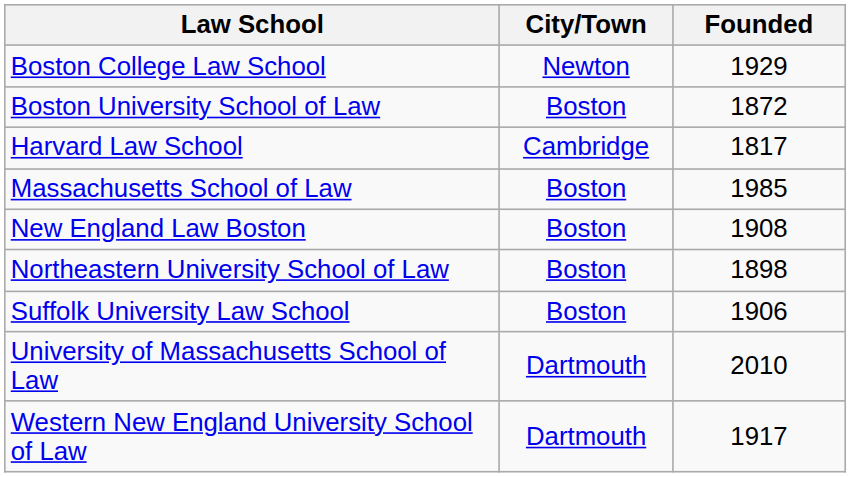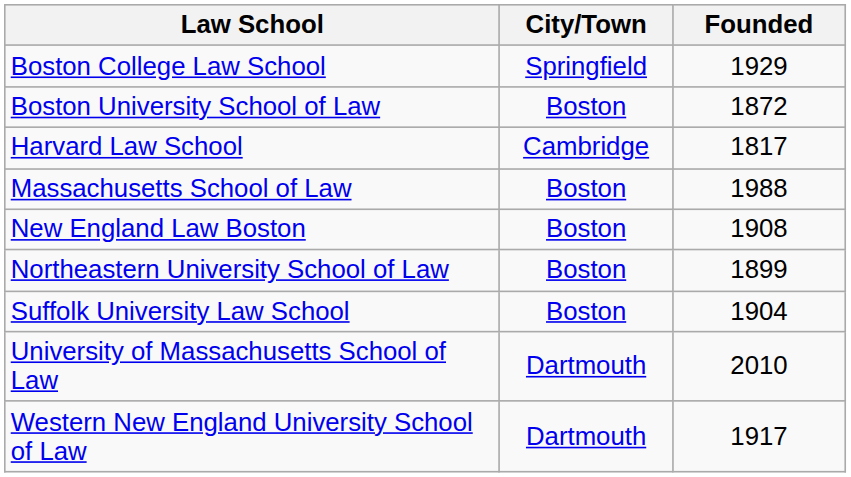 <table class="wikitable">
 <tr>
 <th width=300>Law School</th>
 <th width=100>City/Town</th>
 <th width = 100>Founded</th>
 </tr>
 <tr>
 <td><a href='#'>Boston College Law School</a></td>
-<td style="text-align:center;"><a href='#'>Newton</a></td>
+<td style="text-align:center;"><a href='#'>Springfield</a></td>
 <td style="text-align:center;">1929</td>
 </tr>
 <tr>
 <td><a href='#'>Boston University School of Law</a></td>
 <td style="text-align:center;"><a href='#'>Boston</a></td>
 <td style="text-align:center;">1872</td>
 </tr>
 <tr>
 <td><a href='#'>Harvard Law School</a></td>
 <td style="text-align:center;"><a href='#'>Cambridge</a></td>
 <td style="text-align:center;">1817</td>
 </tr>
 <tr>
 <td><a href='#'>Massachusetts School of Law</a></td>
 <td style="text-align:center;"><a href='#'>Boston</a></td>
-<td style="text-align:center;">1985</td>
+<td style="text-align:center;">1988</td>
 </tr>
 <tr>
 <td><a href='#'>New England Law Boston</a></td>
 <td style="text-align:center;"><a href='#'>Boston</a></td>
 <td style="text-align:center;">1908</td>
 </tr>
 <tr>
 <td><a href='#'>Northeastern University School of Law</a></td>
 <td style="text-align:center;"><a href='#'>Boston</a></td>
-<td style="text-align:center;">1898</td>
+<td style="text-align:center;">1899</td>
 </tr>
 <tr>
 <td><a href='#'>Suffolk University Law School</a></td>
 <td style="text-align:center;"><a href='#'>Boston</a></td>
-<td style="text-align:center;">1906</td>
+<td style="text-align:center;">1904</td>
 </tr>
 <tr>
 <td><a href='#'>University of Massachusetts School of Law</a></td>
 <td style="text-align:center;"><a href='#'>Dartmouth</a></td>
 <td style="text-align:center;">2010</td>
 </tr>
 <tr>
 <td><a href='#'>Western New England University School of Law</a></td>
 <td style="text-align:center;"><a href='#'>Dartmouth</a></td>
 <td style="text-align:center;">1917</td>
 </tr>
 </table>
